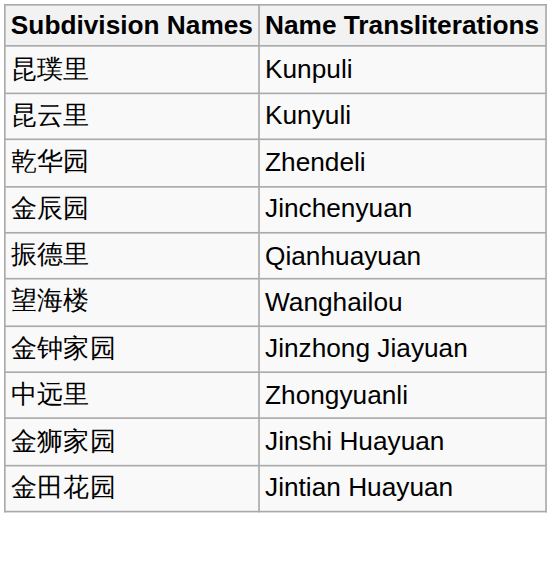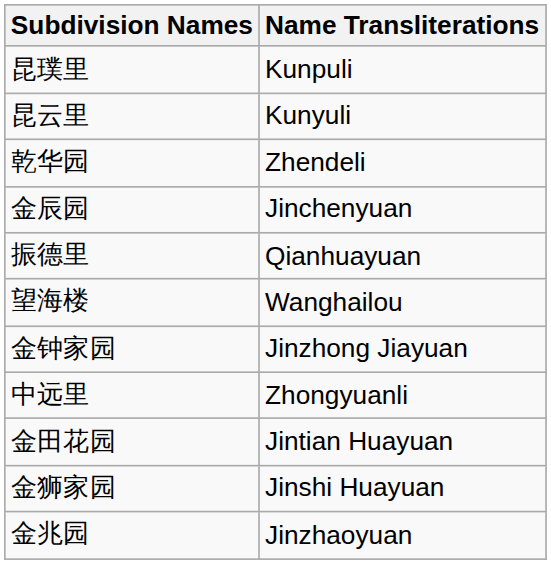 <table class="wikitable sortable">
 <tr>
 <th>Subdivision Names</th>
 <th>Name Transliterations</th>
 </tr>
 <tr>
 <td>昆璞里</td>
 <td>Kunpuli</td>
 </tr>
 <tr>
 <td>昆云里</td>
 <td>Kunyuli</td>
 </tr>
 <tr>
 <td>乾华园</td>
 <td>Zhendeli</td>
 </tr>
 <tr>
 <td>金辰园</td>
 <td>Jinchenyuan</td>
 </tr>
 <tr>
 <td>振德里</td>
 <td>Qianhuayuan</td>
 </tr>
 <tr>
 <td>望海楼</td>
 <td>Wanghailou</td>
 </tr>
 <tr>
 <td>金钟家园</td>
 <td>Jinzhong Jiayuan</td>
 </tr>
 <tr>
 <td>中远里</td>
 <td>Zhongyuanli</td>
 </tr>
 <tr>
+<td>金田花园</td>
+<td>Jintian Huayuan</td>
+</tr>
+<tr>
 <td>金狮家园</td>
 <td>Jinshi Huayuan</td>
 </tr>
 <tr>
-<td>金田花园</td>
-<td>Jintian Huayuan</td>
+<td>金兆园</td>
+<td>Jinzhaoyuan</td>
 </tr>
 </table>
